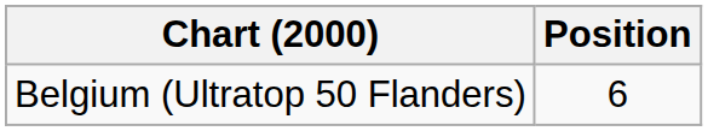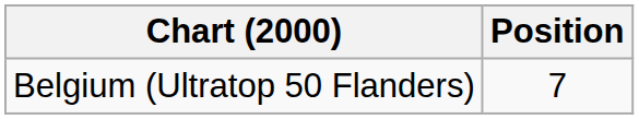 <table class="wikitable">
 <tr>
 <th>Chart (2000)</th>
 <th>Position</th>
 </tr>
 <tr>
 <td>Belgium (Ultratop 50 Flanders)</td>
-<td align="center">6</td>
+<td align="center">7</td>
 </tr>
 </table>
